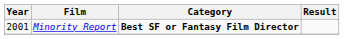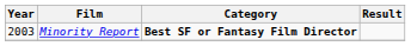 <table class="wikitable">
 <tr>
 <th>Year</th>
 <th>Film</th>
 <th>Category</th>
 <th>Result</th>
 </tr>
 <tr>
-<td style="text-align:center;">2001</td>
+<td style="text-align:center;">2003</td>
 <td style="text-align:center;"><a href='#'><em>Minority Report</em></a></td>
 <td style="text-align:center;"><strong>Best SF or Fantasy Film Director</strong></td>
 <td></td>
 </tr>
 <tr>
 </tr>
 </table>
